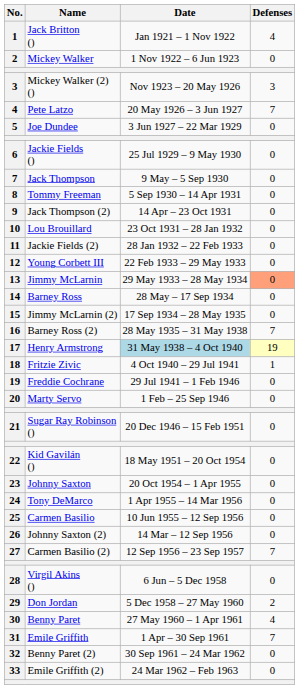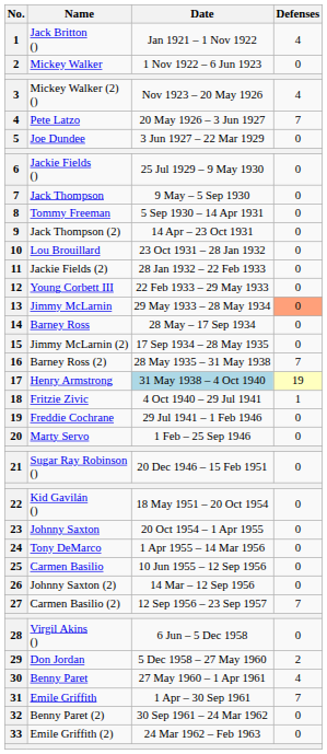 <table class="wikitable sortable" style="text-align: center">
 <tr>
 <th>No.</th>
 <th>Name</th>
 <th>Date</th>
 <th>Defenses</th>
 </tr>
 <tr align=center>
 <th>1</th>
 <td align=left><a href='#'>Jack Britton</a><br>()</td>
 <td>Jan 1921 – 1 Nov 1922</td>
 <td>4</td>
 </tr>
 <tr align=center>
 <th>2</th>
 <td align=left><a href='#'>Mickey Walker</a></td>
 <td>1 Nov 1922 – 6 Jun 1923</td>
 <td>0</td>
 </tr>
 <tr align=center>
 <th colspan=4></th>
 </tr>
 <tr align=center>
 <th>3</th>
 <td align=left>Mickey Walker (2)<br>()</td>
 <td>Nov 1923 – 20 May 1926</td>
-<td>3</td>
+<td>4</td>
 </tr>
 <tr align=center>
 <th>4</th>
 <td align=left><a href='#'>Pete Latzo</a></td>
 <td>20 May 1926 – 3 Jun 1927</td>
 <td>7</td>
 </tr>
 <tr align=center>
 <th>5</th>
 <td align=left><a href='#'>Joe Dundee</a></td>
 <td>3 Jun 1927 – 22 Mar 1929</td>
 <td>0</td>
 </tr>
 <tr align=center>
 <th colspan="4"></th>
 </tr>
 <tr align=center>
 <th>6</th>
 <td align=left><a href='#'>Jackie Fields</a><br>()</td>
 <td>25 Jul 1929 – 9 May 1930</td>
 <td>0</td>
 </tr>
 <tr align=center>
 <th>7</th>
 <td align=left><a href='#'>Jack Thompson</a></td>
 <td>9 May – 5 Sep 1930</td>
 <td>0</td>
 </tr>
 <tr align=center>
 <th>8</th>
 <td align=left><a href='#'>Tommy Freeman</a></td>
 <td>5 Sep 1930 – 14 Apr 1931</td>
 <td>0</td>
 </tr>
 <tr align=center>
 <th>9</th>
 <td align=left>Jack Thompson (2)</td>
 <td>14 Apr – 23 Oct 1931</td>
 <td>0</td>
 </tr>
 <tr align=center>
 <th>10</th>
 <td align=left><a href='#'>Lou Brouillard</a></td>
 <td>23 Oct 1931 – 28 Jan 1932</td>
 <td>0</td>
 </tr>
 <tr align=center>
 <th>11</th>
 <td align=left>Jackie Fields (2)</td>
 <td>28 Jan 1932 – 22 Feb 1933</td>
 <td>0</td>
 </tr>
 <tr align=center>
 <th>12</th>
 <td align=left><a href='#'>Young Corbett III</a></td>
 <td>22 Feb 1933 – 29 May 1933</td>
 <td>0</td>
 </tr>
 <tr align=center>
 <th>13</th>
 <td align=left><a href='#'>Jimmy McLarnin</a></td>
 <td>29 May 1933 – 28 May 1934</td>
 <td style="background: lightsalmon;">0</td>
 </tr>
 <tr align=center>
 <th>14</th>
 <td align=left><a href='#'>Barney Ross</a></td>
 <td>28 May – 17 Sep 1934</td>
 <td>0</td>
 </tr>
 <tr align=center>
 <th>15</th>
 <td align=left>Jimmy McLarnin (2)</td>
 <td>17 Sep 1934 – 28 May 1935</td>
 <td>0</td>
 </tr>
 <tr align=center>
 <th>16</th>
 <td align=left>Barney Ross (2)</td>
 <td>28 May 1935 – 31 May 1938</td>
 <td>7</td>
 </tr>
 <tr align=center>
 <th>17</th>
 <td align=left><a href='#'>Henry Armstrong</a></td>
 <td style="background: lightblue;">31 May 1938 – 4 Oct 1940</td>
 <td style="background:#ffffbf;">19</td>
 </tr>
 <tr align=center>
 <th>18</th>
 <td align=left><a href='#'>Fritzie Zivic</a></td>
 <td>4 Oct 1940 – 29 Jul 1941</td>
 <td>1</td>
 </tr>
 <tr align=center>
 <th>19</th>
 <td align=left><a href='#'>Freddie Cochrane</a></td>
 <td>29 Jul 1941 – 1 Feb 1946</td>
 <td>0</td>
 </tr>
 <tr align=center>
 <th>20</th>
 <td align=left><a href='#'>Marty Servo</a></td>
 <td>1 Feb – 25 Sep 1946</td>
 <td>0</td>
 </tr>
 <tr align=center>
 <th colspan="4"></th>
 </tr>
 <tr align=center>
 <th>21</th>
 <td align=left><a href='#'>Sugar Ray Robinson</a><br>()</td>
 <td>20 Dec 1946 – 15 Feb 1951</td>
 <td>0</td>
 </tr>
 <tr align=center>
 <th colspan="4"></th>
 </tr>
 <tr align=center>
 <th>22</th>
 <td align=left><a href='#'>Kid Gavilán</a><br>()</td>
 <td>18 May 1951 – 20 Oct 1954</td>
 <td>0</td>
 </tr>
 <tr align=center>
 <th>23</th>
 <td align=left><a href='#'>Johnny Saxton</a></td>
 <td>20 Oct 1954 – 1 Apr 1955</td>
 <td>0</td>
 </tr>
 <tr align=center>
 <th>24</th>
 <td align=left><a href='#'>Tony DeMarco</a></td>
 <td>1 Apr 1955 – 14 Mar 1956</td>
 <td>0</td>
 </tr>
 <tr align=center>
 <th>25</th>
 <td align=left><a href='#'>Carmen Basilio</a></td>
 <td>10 Jun 1955 – 12 Sep 1956</td>
 <td>0</td>
 </tr>
 <tr align=center>
 <th>26</th>
 <td align=left>Johnny Saxton (2)</td>
 <td>14 Mar – 12 Sep 1956</td>
 <td>0</td>
 </tr>
 <tr align=center>
 <th>27</th>
 <td align=left>Carmen Basilio (2)</td>
 <td>12 Sep 1956 – 23 Sep 1957</td>
 <td>7</td>
 </tr>
 <tr align=center>
 <th colspan="4"></th>
 </tr>
 <tr align=center>
 <th>28</th>
 <td align=left><a href='#'>Virgil Akins</a><br>()</td>
 <td>6 Jun – 5 Dec 1958</td>
 <td>0</td>
 </tr>
 <tr align=center>
 <th>29</th>
 <td align=left><a href='#'>Don Jordan</a></td>
 <td>5 Dec 1958 – 27 May 1960</td>
 <td>2</td>
 </tr>
 <tr align=center>
 <th>30</th>
 <td align=left><a href='#'>Benny Paret</a></td>
 <td>27 May 1960 – 1 Apr 1961</td>
 <td>4</td>
 </tr>
 <tr align=center>
 <th>31</th>
 <td align=left><a href='#'>Emile Griffith</a></td>
 <td>1 Apr – 30 Sep 1961</td>
 <td>7</td>
 </tr>
 <tr align=center>
 <th>32</th>
 <td align=left>Benny Paret (2)</td>
 <td>30 Sep 1961 – 24 Mar 1962</td>
 <td>0</td>
 </tr>
 <tr align=center>
 <th>33</th>
 <td align=left>Emile Griffith (2)</td>
 <td>24 Mar 1962 – Feb 1963</td>
 <td>0</td>
 </tr>
 <tr align=center>
 <th colspan=4></th>
 </tr>
 </table>
